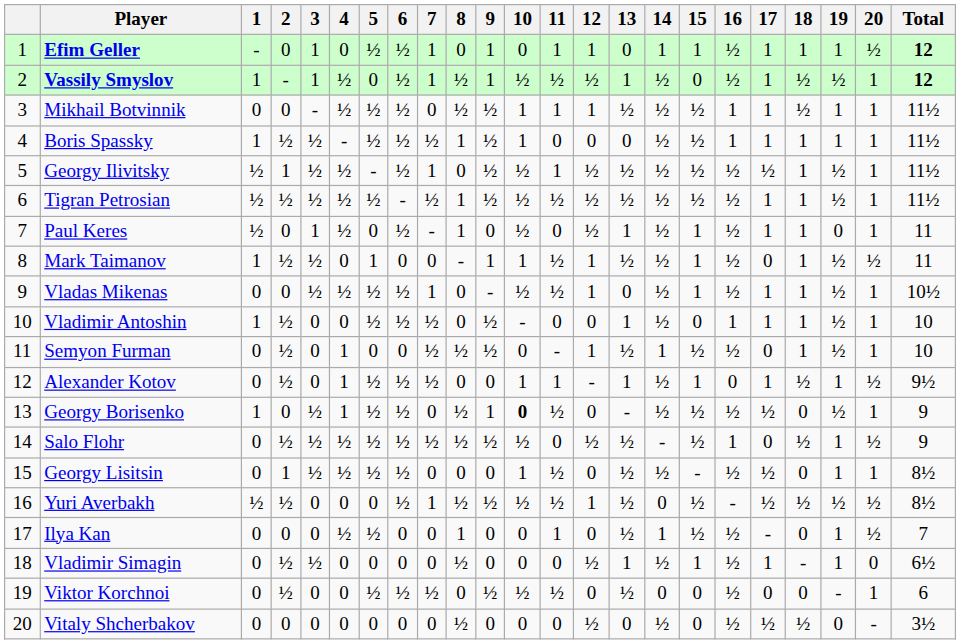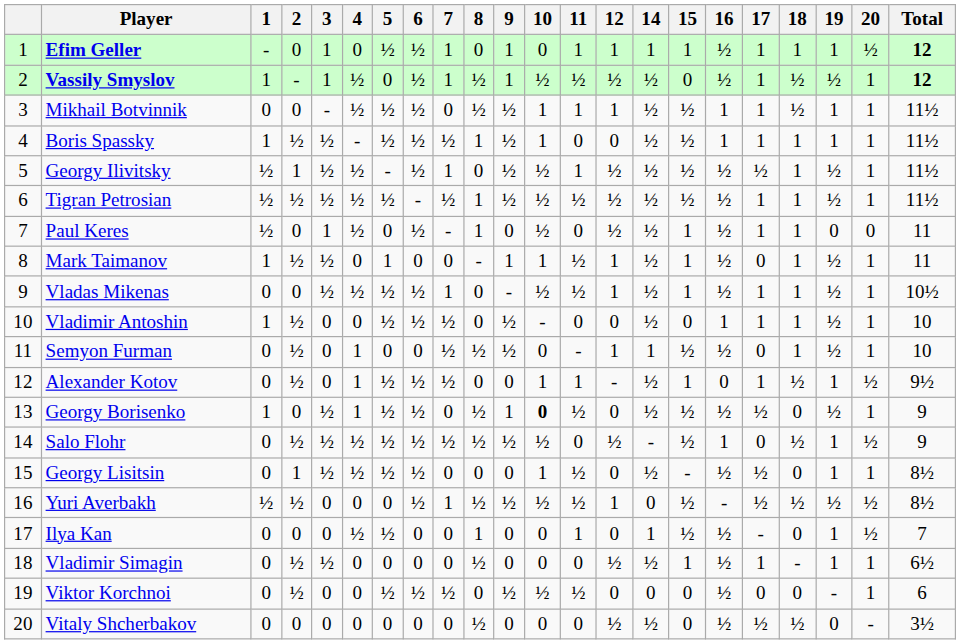 <table class="wikitable" border="1" width="800px">
 <tr>
 <th></th>
 <th>Player</th>
 <th>1</th>
 <th>2</th>
 <th>3</th>
 <th>4</th>
 <th>5</th>
 <th>6</th>
 <th>7</th>
 <th>8</th>
 <th>9</th>
 <th>10</th>
 <th>11</th>
 <th>12</th>
-<th>13</th>
 <th>14</th>
 <th>15</th>
 <th>16</th>
 <th>17</th>
 <th>18</th>
 <th>19</th>
 <th>20</th>
 <th>Total</th>
 </tr>
 <tr align=center style="background:#ccffcc;">
 <td>1</td>
 <td align=left> <strong><a href='#'>Efim Geller</a></strong></td>
 <td>-</td>
 <td>0</td>
 <td>1</td>
 <td>0</td>
 <td>½</td>
 <td>½</td>
 <td>1</td>
 <td>0</td>
 <td>1</td>
 <td>0</td>
 <td>1</td>
 <td>1</td>
-<td>0</td>
 <td>1</td>
 <td>1</td>
 <td>½</td>
 <td>1</td>
 <td>1</td>
 <td>1</td>
 <td>½</td>
 <td align=center><strong>12</strong></td>
 </tr>
 <tr align=center style="background:#ccffcc;">
 <td>2</td>
 <td align=left> <strong><a href='#'>Vassily Smyslov</a></strong></td>
 <td>1</td>
 <td>-</td>
 <td>1</td>
 <td>½</td>
 <td>0</td>
 <td>½</td>
 <td>1</td>
 <td>½</td>
 <td>1</td>
 <td>½</td>
 <td>½</td>
 <td>½</td>
-<td>1</td>
 <td>½</td>
 <td>0</td>
 <td>½</td>
 <td>1</td>
 <td>½</td>
 <td>½</td>
 <td>1</td>
 <td align=center><strong>12</strong></td>
 </tr>
 <tr align=center>
 <td>3</td>
 <td align=left> <a href='#'>Mikhail Botvinnik</a></td>
 <td>0</td>
 <td>0</td>
 <td>-</td>
 <td>½</td>
 <td>½</td>
 <td>½</td>
 <td>0</td>
 <td>½</td>
 <td>½</td>
 <td>1</td>
 <td>1</td>
 <td>1</td>
 <td>½</td>
 <td>½</td>
-<td>½</td>
 <td>1</td>
 <td>1</td>
 <td>½</td>
 <td>1</td>
 <td>1</td>
 <td align=center>11½</td>
 </tr>
 <tr align=center>
 <td>4</td>
 <td align=left> <a href='#'>Boris Spassky</a></td>
 <td>1</td>
 <td>½</td>
 <td>½</td>
 <td>-</td>
 <td>½</td>
 <td>½</td>
 <td>½</td>
 <td>1</td>
 <td>½</td>
 <td>1</td>
-<td>0</td>
 <td>0</td>
 <td>0</td>
 <td>½</td>
 <td>½</td>
 <td>1</td>
 <td>1</td>
 <td>1</td>
 <td>1</td>
 <td>1</td>
 <td align=center>11½</td>
 </tr>
 <tr align=center>
 <td>5</td>
 <td align=left> <a href='#'>Georgy Ilivitsky</a></td>
 <td>½</td>
 <td>1</td>
 <td>½</td>
 <td>½</td>
 <td>-</td>
 <td>½</td>
 <td>1</td>
 <td>0</td>
 <td>½</td>
 <td>½</td>
 <td>1</td>
 <td>½</td>
 <td>½</td>
 <td>½</td>
 <td>½</td>
 <td>½</td>
-<td>½</td>
 <td>1</td>
 <td>½</td>
 <td>1</td>
 <td align=center>11½</td>
 </tr>
 <tr align=center>
 <td>6</td>
 <td align=left> <a href='#'>Tigran Petrosian</a></td>
 <td>½</td>
 <td>½</td>
 <td>½</td>
 <td>½</td>
 <td>½</td>
 <td>-</td>
 <td>½</td>
 <td>1</td>
-<td>½</td>
 <td>½</td>
 <td>½</td>
 <td>½</td>
 <td>½</td>
 <td>½</td>
 <td>½</td>
 <td>½</td>
 <td>1</td>
 <td>1</td>
 <td>½</td>
 <td>1</td>
 <td align=center>11½</td>
 </tr>
 <tr align=center>
 <td>7</td>
 <td align=left> <a href='#'>Paul Keres</a></td>
 <td>½</td>
 <td>0</td>
 <td>1</td>
 <td>½</td>
 <td>0</td>
 <td>½</td>
 <td>-</td>
 <td>1</td>
 <td>0</td>
 <td>½</td>
 <td>0</td>
 <td>½</td>
-<td>1</td>
 <td>½</td>
 <td>1</td>
 <td>½</td>
 <td>1</td>
 <td>1</td>
 <td>0</td>
-<td>1</td>
+<td>0</td>
 <td align=center>11</td>
 </tr>
 <tr align=center>
 <td>8</td>
 <td align=left> <a href='#'>Mark Taimanov</a></td>
 <td>1</td>
 <td>½</td>
 <td>½</td>
 <td>0</td>
 <td>1</td>
 <td>0</td>
 <td>0</td>
 <td>-</td>
 <td>1</td>
 <td>1</td>
 <td>½</td>
 <td>1</td>
 <td>½</td>
-<td>½</td>
 <td>1</td>
 <td>½</td>
 <td>0</td>
 <td>1</td>
 <td>½</td>
-<td>½</td>
+<td>1</td>
 <td align=center>11</td>
 </tr>
 <tr align=center>
 <td>9</td>
 <td align=left> <a href='#'>Vladas Mikenas</a></td>
 <td>0</td>
 <td>0</td>
 <td>½</td>
 <td>½</td>
 <td>½</td>
 <td>½</td>
 <td>1</td>
 <td>0</td>
 <td>-</td>
 <td>½</td>
 <td>½</td>
 <td>1</td>
-<td>0</td>
 <td>½</td>
 <td>1</td>
 <td>½</td>
 <td>1</td>
 <td>1</td>
 <td>½</td>
 <td>1</td>
 <td align=center>10½</td>
 </tr>
 <tr align=center>
 <td>10</td>
 <td align=left> <a href='#'>Vladimir Antoshin</a></td>
 <td>1</td>
 <td>½</td>
 <td>0</td>
 <td>0</td>
 <td>½</td>
 <td>½</td>
 <td>½</td>
 <td>0</td>
 <td>½</td>
 <td>-</td>
 <td>0</td>
 <td>0</td>
-<td>1</td>
 <td>½</td>
 <td>0</td>
 <td>1</td>
 <td>1</td>
 <td>1</td>
 <td>½</td>
 <td>1</td>
 <td align=center>10</td>
 </tr>
 <tr align=center>
 <td>11</td>
 <td align=left> <a href='#'>Semyon Furman</a></td>
 <td>0</td>
 <td>½</td>
 <td>0</td>
 <td>1</td>
 <td>0</td>
 <td>0</td>
 <td>½</td>
 <td>½</td>
 <td>½</td>
 <td>0</td>
 <td>-</td>
 <td>1</td>
-<td>½</td>
 <td>1</td>
 <td>½</td>
 <td>½</td>
 <td>0</td>
 <td>1</td>
 <td>½</td>
 <td>1</td>
 <td align=center>10</td>
 </tr>
 <tr align=center>
 <td>12</td>
 <td align=left> <a href='#'>Alexander Kotov</a></td>
 <td>0</td>
 <td>½</td>
 <td>0</td>
 <td>1</td>
 <td>½</td>
 <td>½</td>
 <td>½</td>
 <td>0</td>
 <td>0</td>
 <td>1</td>
 <td>1</td>
 <td>-</td>
-<td>1</td>
 <td>½</td>
 <td>1</td>
 <td>0</td>
 <td>1</td>
 <td>½</td>
 <td>1</td>
 <td>½</td>
 <td align=center>9½</td>
 </tr>
 <tr align=center>
 <td>13</td>
 <td align=left> <a href='#'>Georgy Borisenko</a></td>
 <td>1</td>
 <td>0</td>
 <td>½</td>
 <td>1</td>
 <td>½</td>
 <td>½</td>
 <td>0</td>
 <td>½</td>
 <td>1</td>
 <td><strong>0</strong></td>
 <td>½</td>
 <td>0</td>
-<td>-</td>
 <td>½</td>
 <td>½</td>
 <td>½</td>
 <td>½</td>
 <td>0</td>
 <td>½</td>
 <td>1</td>
 <td align=center>9</td>
 </tr>
 <tr align=center>
 <td>14</td>
 <td align=left> <a href='#'>Salo Flohr</a></td>
 <td>0</td>
 <td>½</td>
 <td>½</td>
 <td>½</td>
 <td>½</td>
 <td>½</td>
 <td>½</td>
 <td>½</td>
 <td>½</td>
 <td>½</td>
 <td>0</td>
-<td>½</td>
 <td>½</td>
 <td>-</td>
 <td>½</td>
 <td>1</td>
 <td>0</td>
 <td>½</td>
 <td>1</td>
 <td>½</td>
 <td align=center>9</td>
 </tr>
 <tr align=center>
 <td>15</td>
 <td align=left> <a href='#'>Georgy Lisitsin</a></td>
 <td>0</td>
 <td>1</td>
 <td>½</td>
 <td>½</td>
 <td>½</td>
 <td>½</td>
 <td>0</td>
 <td>0</td>
 <td>0</td>
 <td>1</td>
 <td>½</td>
 <td>0</td>
 <td>½</td>
-<td>½</td>
 <td>-</td>
 <td>½</td>
 <td>½</td>
 <td>0</td>
 <td>1</td>
 <td>1</td>
 <td align=center>8½</td>
 </tr>
 <tr align=center>
 <td>16</td>
 <td align=left> <a href='#'>Yuri Averbakh</a></td>
 <td>½</td>
 <td>½</td>
 <td>0</td>
 <td>0</td>
 <td>0</td>
 <td>½</td>
 <td>1</td>
 <td>½</td>
 <td>½</td>
 <td>½</td>
 <td>½</td>
 <td>1</td>
-<td>½</td>
 <td>0</td>
 <td>½</td>
 <td>-</td>
 <td>½</td>
 <td>½</td>
 <td>½</td>
 <td>½</td>
 <td align=center>8½</td>
 </tr>
 <tr align=center>
 <td>17</td>
 <td align=left> <a href='#'>Ilya Kan</a></td>
 <td>0</td>
 <td>0</td>
 <td>0</td>
 <td>½</td>
 <td>½</td>
 <td>0</td>
 <td>0</td>
 <td>1</td>
 <td>0</td>
 <td>0</td>
 <td>1</td>
 <td>0</td>
-<td>½</td>
 <td>1</td>
 <td>½</td>
 <td>½</td>
 <td>-</td>
 <td>0</td>
 <td>1</td>
 <td>½</td>
 <td align=center>7</td>
 </tr>
 <tr align=center>
 <td>18</td>
 <td align=left> <a href='#'>Vladimir Simagin</a></td>
 <td>0</td>
 <td>½</td>
 <td>½</td>
 <td>0</td>
 <td>0</td>
 <td>0</td>
 <td>0</td>
 <td>½</td>
 <td>0</td>
 <td>0</td>
 <td>0</td>
 <td>½</td>
-<td>1</td>
 <td>½</td>
 <td>1</td>
 <td>½</td>
 <td>1</td>
 <td>-</td>
 <td>1</td>
-<td>0</td>
+<td>1</td>
 <td align=center>6½</td>
 </tr>
 <tr align=center>
 <td>19</td>
 <td align=left> <a href='#'>Viktor Korchnoi</a></td>
 <td>0</td>
 <td>½</td>
 <td>0</td>
 <td>0</td>
 <td>½</td>
 <td>½</td>
 <td>½</td>
 <td>0</td>
 <td>½</td>
 <td>½</td>
 <td>½</td>
 <td>0</td>
-<td>½</td>
 <td>0</td>
 <td>0</td>
 <td>½</td>
 <td>0</td>
 <td>0</td>
 <td>-</td>
 <td>1</td>
 <td align=center>6</td>
 </tr>
 <tr align=center>
 <td>20</td>
 <td align=left> <a href='#'>Vitaly Shcherbakov</a></td>
 <td>0</td>
 <td>0</td>
 <td>0</td>
 <td>0</td>
 <td>0</td>
 <td>0</td>
 <td>0</td>
 <td>½</td>
 <td>0</td>
 <td>0</td>
 <td>0</td>
 <td>½</td>
-<td>0</td>
 <td>½</td>
 <td>0</td>
 <td>½</td>
 <td>½</td>
 <td>½</td>
 <td>0</td>
 <td>-</td>
 <td align=center>3½</td>
 </tr>
 </table>
